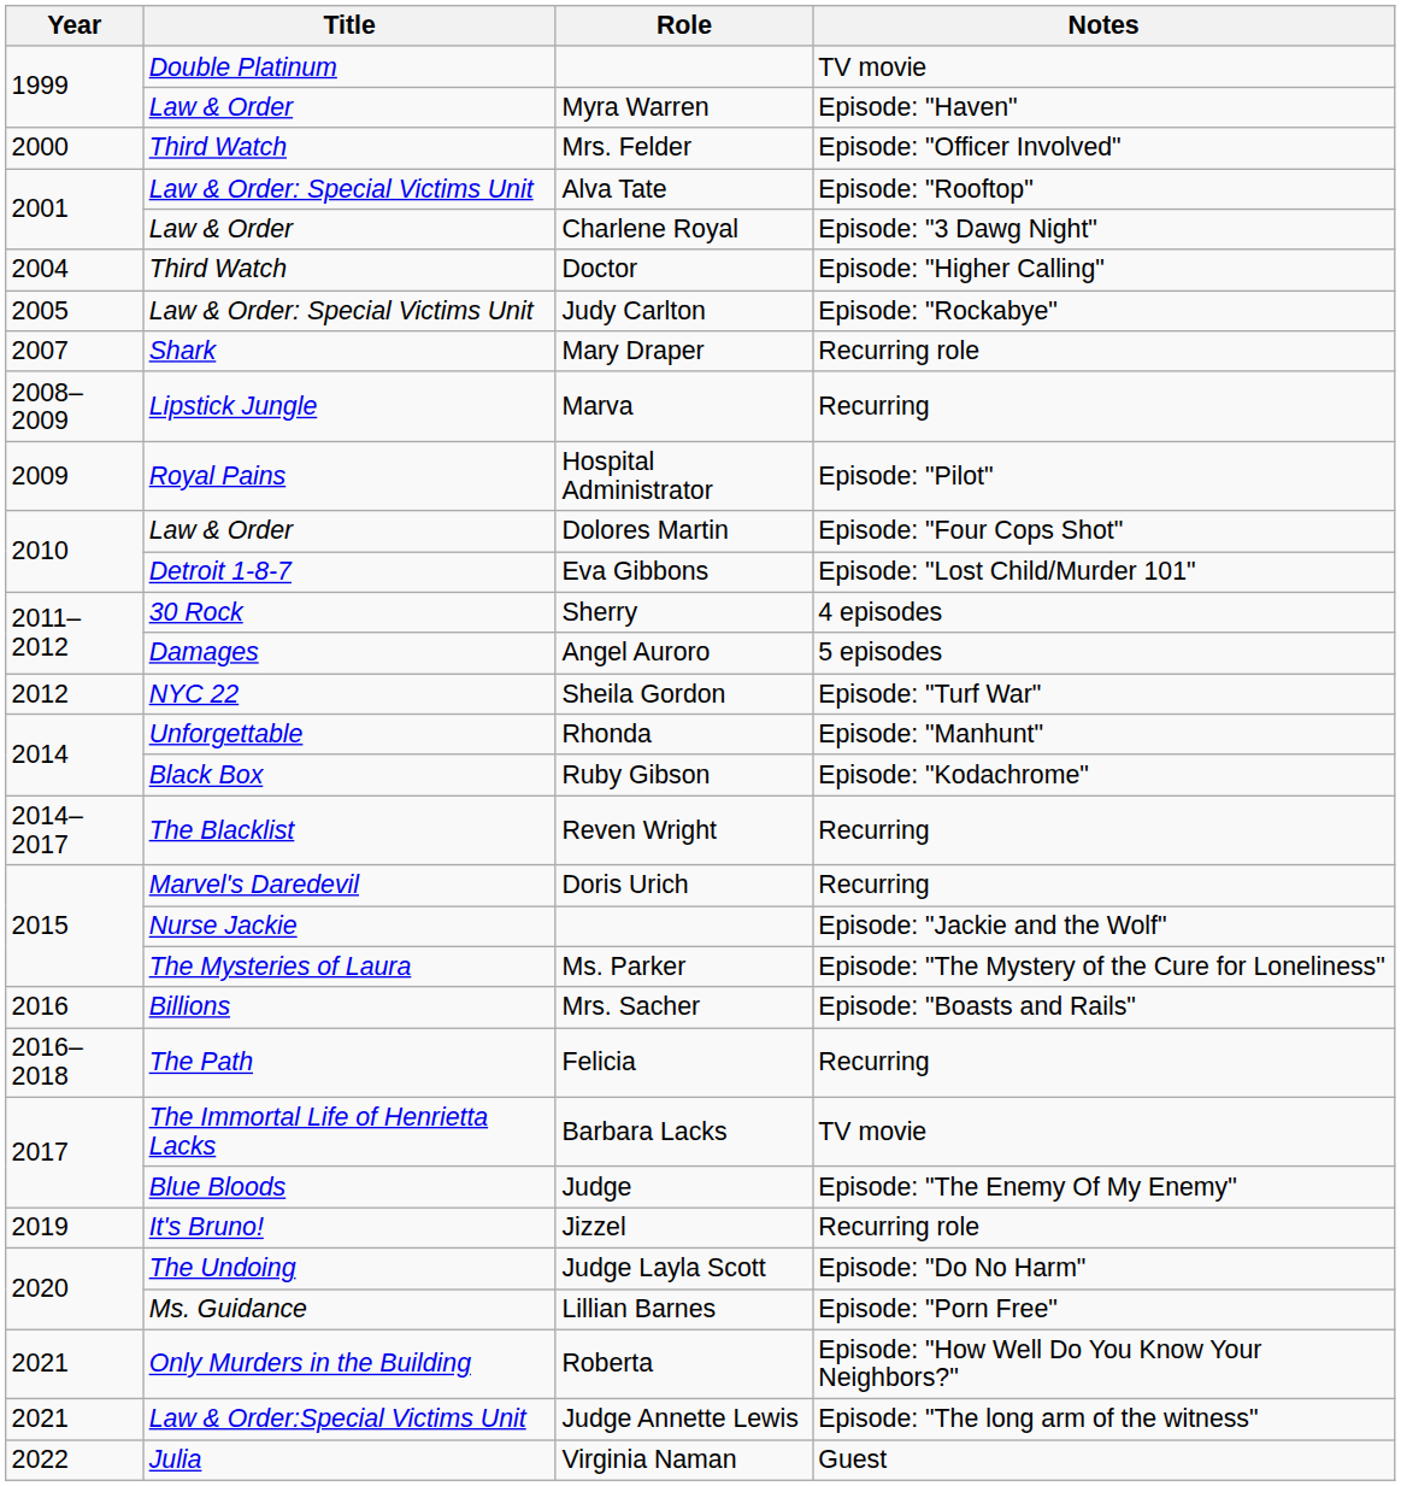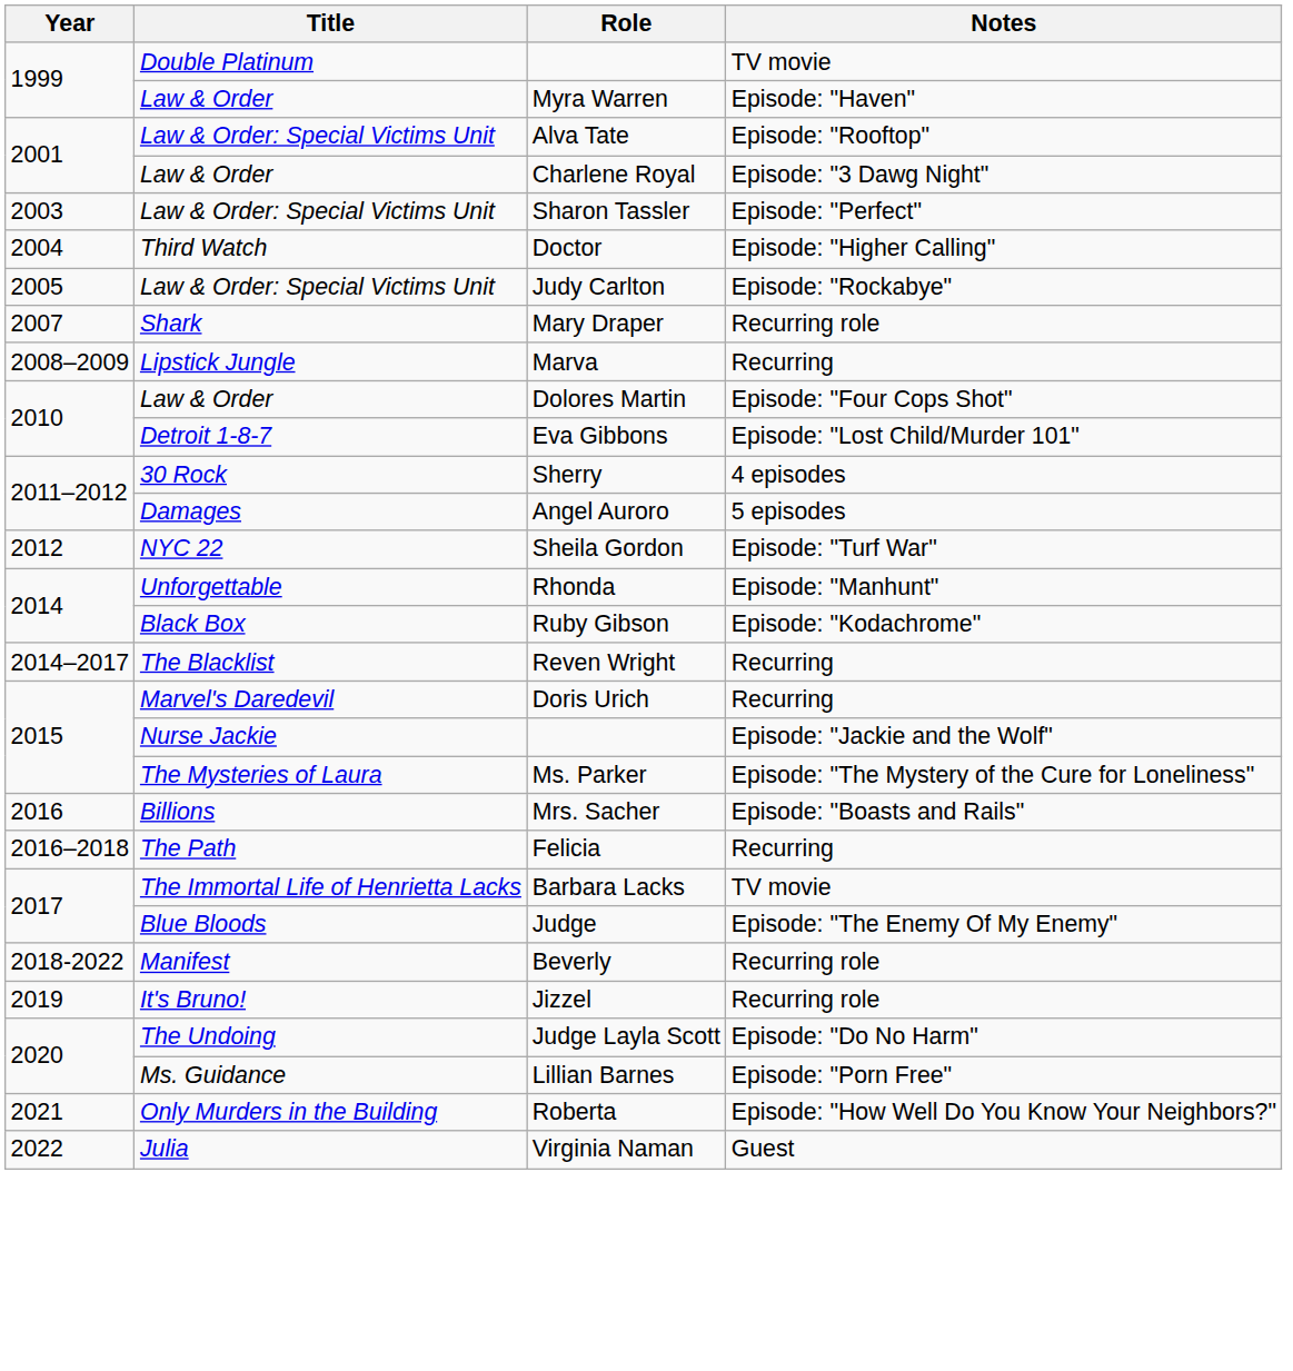 <table class="wikitable sortable">
 <tr>
 <th>Year</th>
 <th>Title</th>
 <th>Role</th>
 <th>Notes</th>
 </tr>
 <tr>
 <td rowspan="2">1999</td>
 <td><em><a href='#'>Double Platinum</a></em></td>
 <td></td>
 <td>TV movie</td>
 </tr>
 <tr>
 <td><em><a href='#'>Law & Order</a></em></td>
 <td>Myra Warren</td>
 <td>Episode: "Haven"</td>
 </tr>
 <tr>
-<td>2000</td>
-<td><em><a href='#'>Third Watch</a></em></td>
-<td>Mrs. Felder</td>
-<td>Episode: "Officer Involved"</td>
-</tr>
-<tr>
 <td rowspan="2">2001</td>
 <td><em><a href='#'>Law & Order: Special Victims Unit</a></em></td>
 <td>Alva Tate</td>
 <td>Episode: "Rooftop"</td>
 </tr>
 <tr>
 <td><em>Law & Order</em></td>
 <td>Charlene Royal</td>
 <td>Episode: "3 Dawg Night"</td>
+</tr>
+<tr>
+<td>2003</td>
+<td><em>Law & Order: Special Victims Unit</em></td>
+<td>Sharon Tassler</td>
+<td>Episode: "Perfect"</td>
 </tr>
 <tr>
 <td>2004</td>
 <td><em>Third Watch</em></td>
 <td>Doctor</td>
 <td>Episode: "Higher Calling"</td>
 </tr>
 <tr>
 <td>2005</td>
 <td><em>Law & Order: Special Victims Unit</em></td>
 <td>Judy Carlton</td>
 <td>Episode: "Rockabye"</td>
 </tr>
 <tr>
 <td>2007</td>
 <td><em><a href='#'>Shark</a></em></td>
 <td>Mary Draper</td>
 <td>Recurring role</td>
 </tr>
 <tr>
 <td>2008–2009</td>
 <td><em><a href='#'>Lipstick Jungle</a></em></td>
 <td>Marva</td>
 <td>Recurring</td>
-</tr>
-<tr>
-<td>2009</td>
-<td><em><a href='#'>Royal Pains</a></em></td>
-<td>Hospital Administrator</td>
-<td>Episode: "Pilot"</td>
 </tr>
 <tr>
 <td rowspan="2">2010</td>
 <td><em>Law & Order</em></td>
 <td>Dolores Martin</td>
 <td>Episode: "Four Cops Shot"</td>
 </tr>
 <tr>
 <td><em><a href='#'>Detroit 1-8-7</a></em></td>
 <td>Eva Gibbons</td>
 <td>Episode: "Lost Child/Murder 101"</td>
 </tr>
 <tr>
 <td rowspan="2">2011–2012</td>
 <td><em><a href='#'>30 Rock</a></em></td>
 <td>Sherry</td>
 <td>4 episodes</td>
 </tr>
 <tr>
 <td><em><a href='#'>Damages</a></em></td>
 <td>Angel Auroro</td>
 <td>5 episodes</td>
 </tr>
 <tr>
 <td>2012</td>
 <td><em><a href='#'>NYC 22</a></em></td>
 <td>Sheila Gordon</td>
 <td>Episode: "Turf War"</td>
 </tr>
 <tr>
 <td rowspan="2">2014</td>
 <td><em><a href='#'>Unforgettable</a></em></td>
 <td>Rhonda</td>
 <td>Episode: "Manhunt"</td>
 </tr>
 <tr>
 <td><em><a href='#'>Black Box</a></em></td>
 <td>Ruby Gibson</td>
 <td>Episode: "Kodachrome"</td>
 </tr>
 <tr>
 <td>2014–2017</td>
 <td><em><a href='#'>The Blacklist</a></em></td>
 <td>Reven Wright</td>
 <td>Recurring</td>
 </tr>
 <tr>
 <td rowspan="3">2015</td>
 <td><em><a href='#'>Marvel's Daredevil</a></em></td>
 <td>Doris Urich</td>
 <td>Recurring</td>
 </tr>
 <tr>
 <td><em><a href='#'>Nurse Jackie</a></em></td>
 <td></td>
 <td>Episode: "Jackie and the Wolf"</td>
 </tr>
 <tr>
 <td><em><a href='#'>The Mysteries of Laura</a></em></td>
 <td>Ms. Parker</td>
 <td>Episode: "The Mystery of the Cure for Loneliness"</td>
 </tr>
 <tr>
 <td>2016</td>
 <td><em><a href='#'>Billions</a></em></td>
 <td>Mrs. Sacher</td>
 <td>Episode: "Boasts and Rails"</td>
 </tr>
 <tr>
 <td>2016–2018</td>
 <td><em><a href='#'>The Path</a></em></td>
 <td>Felicia</td>
 <td>Recurring</td>
 </tr>
 <tr>
 <td rowspan="2">2017</td>
 <td><em><a href='#'>The Immortal Life of Henrietta Lacks</a></em></td>
 <td>Barbara Lacks</td>
 <td>TV movie</td>
 </tr>
 <tr>
 <td><em><a href='#'>Blue Bloods</a></em></td>
 <td>Judge</td>
 <td>Episode: "The Enemy Of My Enemy"</td>
 </tr>
 <tr>
+<td>2018-2022</td>
+<td><em><a href='#'>Manifest</a></em></td>
+<td>Beverly</td>
+<td>Recurring role</td>
+</tr>
+<tr>
 <td>2019</td>
 <td><em><a href='#'>It's Bruno!</a></em></td>
 <td>Jizzel</td>
 <td>Recurring role</td>
 </tr>
 <tr>
 <td rowspan="2">2020</td>
 <td><em><a href='#'>The Undoing</a></em></td>
 <td>Judge Layla Scott</td>
 <td>Episode: "Do No Harm"</td>
 </tr>
 <tr>
 <td><em>Ms. Guidance</em></td>
 <td>Lillian Barnes</td>
 <td>Episode: "Porn Free"</td>
 </tr>
 <tr>
 <td>2021</td>
 <td><em><a href='#'>Only Murders in the Building</a></em></td>
 <td>Roberta</td>
 <td>Episode: "How Well Do You Know Your Neighbors?"</td>
 </tr>
 <tr>
-<td>2021</td>
-<td><em><a href='#'>Law & Order:Special Victims Unit</a></em></td>
-<td>Judge Annette Lewis</td>
-<td>Episode: "The long arm of the witness"</td>
-</tr>
-<tr>
 <td>2022</td>
 <td><em><a href='#'>Julia</a></em></td>
 <td>Virginia Naman</td>
 <td>Guest</td>
 </tr>
 </table>
